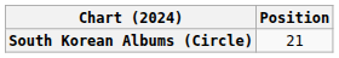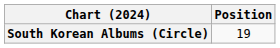 <table class="wikitable sortable plainrowheaders" style="text-align:center">
 <tr>
 <th scope="col">Chart (2024)</th>
 <th scope="col">Position</th>
 </tr>
 <tr>
 <th scope="row">South Korean Albums (Circle)</th>
-<td>21</td>
+<td>19</td>
 </tr>
 </table>
